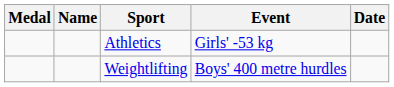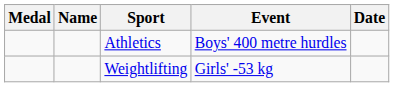 <table class="wikitable sortable" style="font-size: 95%;">
 <tr>
 <th>Medal</th>
 <th>Name</th>
 <th>Sport</th>
 <th>Event</th>
 <th>Date</th>
 </tr>
 <tr>
 <td></td>
 <td></td>
 <td><a href='#'>Athletics</a></td>
-<td><a href='#'>Girls' -53 kg</a></td>
+<td><a href='#'>Boys' 400 metre hurdles</a></td>
 <td></td>
 </tr>
 <tr>
 <td></td>
 <td></td>
 <td><a href='#'>Weightlifting</a></td>
-<td><a href='#'>Boys' 400 metre hurdles</a></td>
+<td><a href='#'>Girls' -53 kg</a></td>
 <td></td>
 </tr>
 </table>
